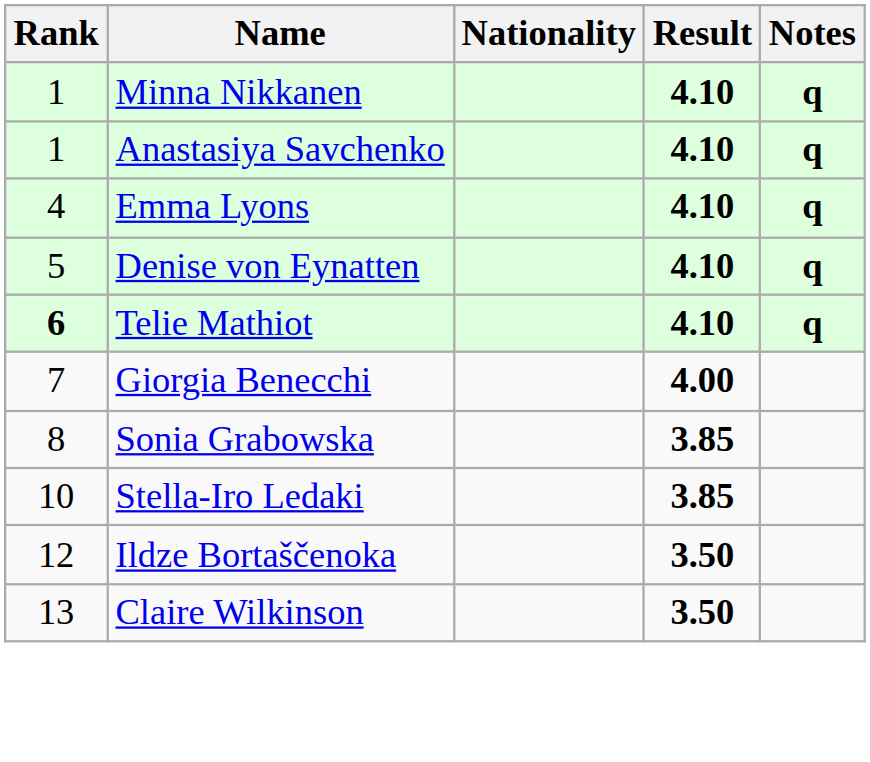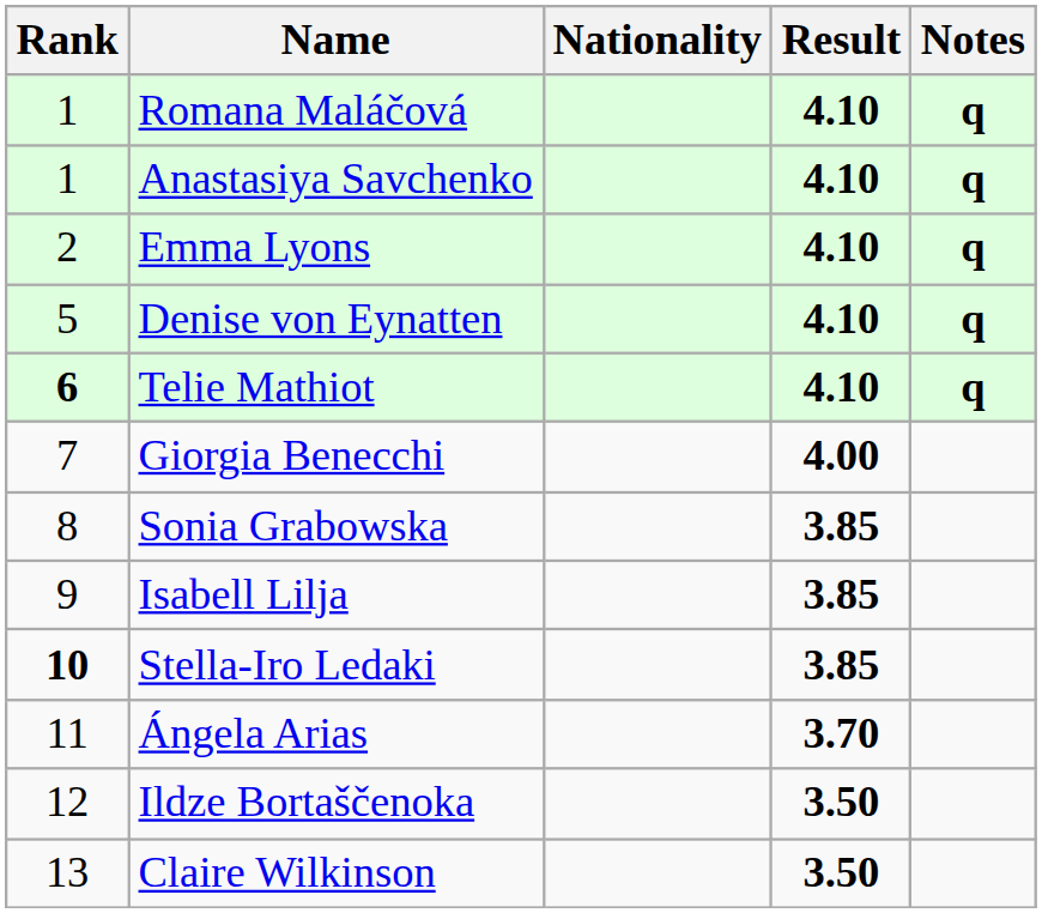 <table class="wikitable sortable" style="text-align:center">
 <tr>
 <th>Rank</th>
 <th>Name</th>
 <th>Nationality</th>
 <th>Result</th>
 <th>Notes</th>
 </tr>
 <tr bgcolor=ddffdd>
 <td>1</td>
-<td align=left><a href='#'>Minna Nikkanen</a></td>
+<td align=left><a href='#'>Romana Maláčová</a></td>
 <td align=left></td>
 <td><strong>4.10</strong></td>
 <td><strong>q</strong></td>
 </tr>
 <tr bgcolor=ddffdd>
 <td>1</td>
 <td align=left><a href='#'>Anastasiya Savchenko</a></td>
 <td align=left></td>
 <td><strong>4.10</strong></td>
 <td><strong>q</strong></td>
 </tr>
 <tr bgcolor=ddffdd>
-<td>4</td>
+<td>2</td>
 <td align=left><a href='#'>Emma Lyons</a></td>
 <td align=left></td>
 <td><strong>4.10</strong></td>
 <td><strong>q</strong></td>
 </tr>
 <tr bgcolor=ddffdd>
 <td>5</td>
 <td align=left><a href='#'>Denise von Eynatten</a></td>
 <td align=left></td>
 <td><strong>4.10</strong></td>
 <td><strong>q</strong></td>
 </tr>
 <tr bgcolor=ddffdd>
 <td><strong>6</strong></td>
 <td align=left><a href='#'>Telie Mathiot</a></td>
 <td align=left></td>
 <td><strong>4.10</strong></td>
 <td><strong>q</strong></td>
 </tr>
 <tr>
 <td>7</td>
 <td align=left><a href='#'>Giorgia Benecchi</a></td>
 <td align=left></td>
 <td><strong>4.00</strong></td>
 <td></td>
 </tr>
 <tr>
 <td>8</td>
 <td align=left><a href='#'>Sonia Grabowska</a></td>
 <td align=left></td>
 <td><strong>3.85</strong></td>
 <td></td>
 </tr>
 <tr>
-<td>10</td>
+<td>9</td>
+<td align=left><a href='#'>Isabell Lilja</a></td>
+<td align=left></td>
+<td><strong>3.85</strong></td>
+<td></td>
+</tr>
+<tr>
+<td><strong>10</strong></td>
 <td align=left><a href='#'>Stella-Iro Ledaki</a></td>
 <td align=left></td>
 <td><strong>3.85</strong></td>
+<td></td>
+</tr>
+<tr>
+<td>11</td>
+<td align=left><a href='#'>Ángela Arias</a></td>
+<td align=left></td>
+<td><strong>3.70</strong></td>
 <td></td>
 </tr>
 <tr>
 <td>12</td>
 <td align=left><a href='#'>Ildze Bortaščenoka</a></td>
 <td align=left></td>
 <td><strong>3.50</strong></td>
 <td></td>
 </tr>
 <tr>
 <td>13</td>
 <td align=left><a href='#'>Claire Wilkinson</a></td>
 <td align=left></td>
 <td><strong>3.50</strong></td>
 <td></td>
 </tr>
 </table>
